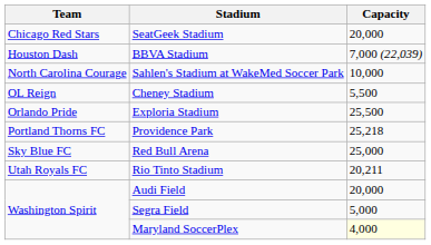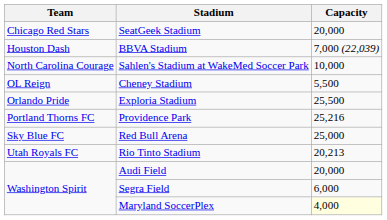 <table class="sortable wikitable">
 <tr>
 <th>Team</th>
 <th>Stadium</th>
 <th data-sort-type="number">Capacity</th>
 </tr>
 <tr>
 <td><a href='#'>Chicago Red Stars</a></td>
 <td><a href='#'>SeatGeek Stadium</a></td>
 <td>20,000</td>
 </tr>
 <tr>
 <td><a href='#'>Houston Dash</a></td>
 <td><a href='#'>BBVA Stadium</a></td>
 <td>7,000 <em>(22,039)</em></td>
 </tr>
 <tr>
 <td><a href='#'>North Carolina Courage</a></td>
 <td><a href='#'>Sahlen's Stadium at WakeMed Soccer Park</a></td>
 <td>10,000</td>
 </tr>
 <tr>
 <td><a href='#'>OL Reign</a></td>
 <td><a href='#'>Cheney Stadium</a></td>
 <td>5,500</td>
 </tr>
 <tr>
 <td><a href='#'>Orlando Pride</a></td>
 <td><a href='#'>Exploria Stadium</a></td>
 <td>25,500</td>
 </tr>
 <tr>
 <td><a href='#'>Portland Thorns FC</a></td>
 <td><a href='#'>Providence Park</a></td>
-<td>25,218</td>
+<td>25,216</td>
 </tr>
 <tr>
 <td><a href='#'>Sky Blue FC</a></td>
 <td><a href='#'>Red Bull Arena</a></td>
 <td>25,000</td>
 </tr>
 <tr>
 <td><a href='#'>Utah Royals FC</a></td>
 <td><a href='#'>Rio Tinto Stadium</a></td>
-<td>20,211</td>
+<td>20,213</td>
 </tr>
 <tr>
 <td rowspan=3><a href='#'>Washington Spirit</a></td>
 <td><a href='#'>Audi Field</a></td>
 <td>20,000</td>
 </tr>
 <tr>
 <td><a href='#'>Segra Field</a></td>
-<td>5,000</td>
+<td>6,000</td>
 </tr>
 <tr>
 <td><a href='#'>Maryland SoccerPlex</a></td>
 <td style="background: lightyellow;">4,000</td>
 </tr>
 </table>
